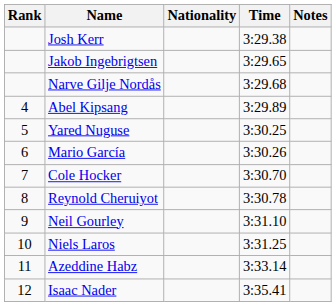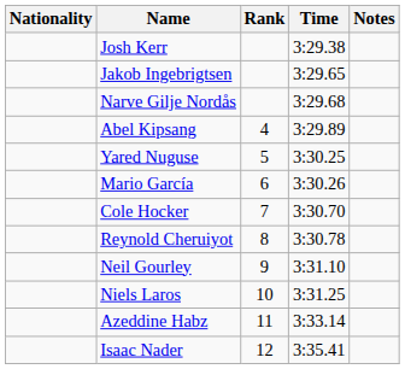 <table class="wikitable sortable" style="text-align:center">
 <tr>
+<th>Nationality</th>
+<th>Name</th>
 <th>Rank</th>
-<th>Name</th>
-<th>Nationality</th>
 <th>Time</th>
 <th>Notes</th>
 </tr>
 <tr>
+<td align="left"></td>
+<td align="left"><a href='#'>Josh Kerr</a></td>
 <td></td>
-<td align="left"><a href='#'>Josh Kerr</a></td>
-<td align="left"></td>
 <td>3:29.38</td>
 <td></td>
 </tr>
 <tr>
+<td align="left"></td>
+<td align="left"><a href='#'>Jakob Ingebrigtsen</a></td>
 <td></td>
-<td align="left"><a href='#'>Jakob Ingebrigtsen</a></td>
-<td align="left"></td>
 <td>3:29.65</td>
 <td></td>
 </tr>
 <tr>
+<td align="left"></td>
+<td align="left"><a href='#'>Narve Gilje Nordås</a></td>
 <td></td>
-<td align="left"><a href='#'>Narve Gilje Nordås</a></td>
-<td align="left"></td>
 <td>3:29.68</td>
 <td></td>
 </tr>
 <tr>
+<td align="left"></td>
+<td align="left"><a href='#'>Abel Kipsang</a></td>
 <td>4</td>
-<td align="left"><a href='#'>Abel Kipsang</a></td>
-<td align="left"></td>
 <td>3:29.89</td>
 <td></td>
 </tr>
 <tr>
+<td align="left"></td>
+<td align="left"><a href='#'>Yared Nuguse</a></td>
 <td>5</td>
-<td align="left"><a href='#'>Yared Nuguse</a></td>
-<td align="left"></td>
 <td>3:30.25</td>
 <td></td>
 </tr>
 <tr>
+<td align="left"></td>
+<td align="left"><a href='#'>Mario García</a></td>
 <td>6</td>
-<td align="left"><a href='#'>Mario García</a></td>
-<td align="left"></td>
 <td>3:30.26</td>
 <td></td>
 </tr>
 <tr>
+<td align="left"></td>
+<td align="left"><a href='#'>Cole Hocker</a></td>
 <td>7</td>
-<td align="left"><a href='#'>Cole Hocker</a></td>
-<td align="left"></td>
 <td>3:30.70</td>
 <td></td>
 </tr>
 <tr>
+<td align="left"></td>
+<td align="left"><a href='#'>Reynold Cheruiyot</a></td>
 <td>8</td>
-<td align="left"><a href='#'>Reynold Cheruiyot</a></td>
-<td align="left"></td>
 <td>3:30.78</td>
 <td></td>
 </tr>
 <tr>
+<td align="left"></td>
+<td align="left"><a href='#'>Neil Gourley</a></td>
 <td>9</td>
-<td align="left"><a href='#'>Neil Gourley</a></td>
-<td align="left"></td>
 <td>3:31.10</td>
 <td></td>
 </tr>
 <tr>
+<td align="left"></td>
+<td align="left"><a href='#'>Niels Laros</a></td>
 <td>10</td>
-<td align="left"><a href='#'>Niels Laros</a></td>
-<td align="left"></td>
 <td>3:31.25</td>
 <td></td>
 </tr>
 <tr>
+<td align="left"></td>
+<td align="left"><a href='#'>Azeddine Habz</a></td>
 <td>11</td>
-<td align="left"><a href='#'>Azeddine Habz</a></td>
-<td align="left"></td>
 <td>3:33.14</td>
 <td></td>
 </tr>
 <tr>
+<td align="left"></td>
+<td align="left"><a href='#'>Isaac Nader</a></td>
 <td>12</td>
-<td align="left"><a href='#'>Isaac Nader</a></td>
-<td align="left"></td>
 <td>3:35.41</td>
 <td></td>
 </tr>
 </table>
